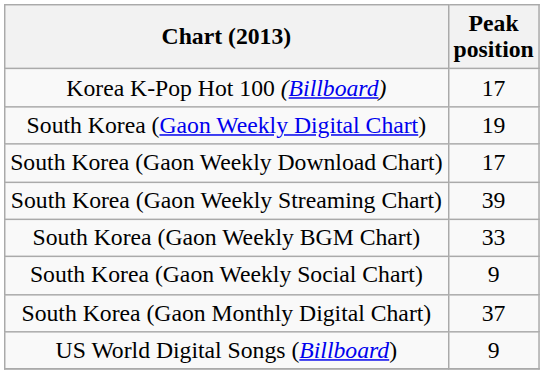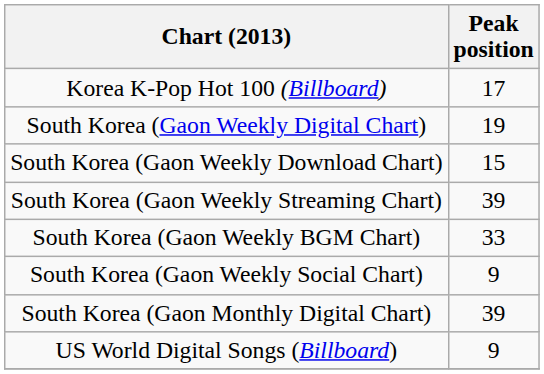 <table class="wikitable sortable plainrowheaders" style="text-align:center;">
 <tr>
 <th>Chart (2013)</th>
 <th>Peak<br>position</th>
 </tr>
 <tr>
 <td>Korea K-Pop Hot 100 <em>(<a href='#'>Billboard</a>)</em></td>
 <td align="center">17</td>
 </tr>
 <tr>
 <td rowspan="1">South Korea (<a href='#'>Gaon Weekly Digital Chart</a>)</td>
 <td align="center">19</td>
 </tr>
 <tr>
 <td rowspan="1">South Korea (Gaon Weekly Download Chart)</td>
-<td align="center">17</td>
+<td align="center">15</td>
 </tr>
 <tr>
 <td rowspan="1">South Korea (Gaon Weekly Streaming Chart)</td>
 <td align="center">39</td>
 </tr>
 <tr>
 <td rowspan="1">South Korea (Gaon Weekly BGM Chart)</td>
 <td align="center">33</td>
 </tr>
 <tr>
 <td rowspan="1">South Korea (Gaon Weekly Social Chart)</td>
 <td align="center">9</td>
 </tr>
 <tr>
 <td rowspan="1">South Korea (Gaon Monthly Digital Chart)</td>
-<td align="center">37</td>
+<td align="center">39</td>
 </tr>
 <tr>
 <td>US World Digital Songs (<em><a href='#'>Billboard</a></em>)</td>
 <td align="center">9</td>
 </tr>
 <tr>
 </tr>
 </table>
